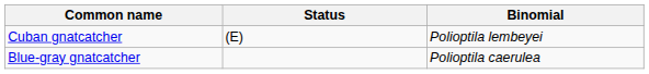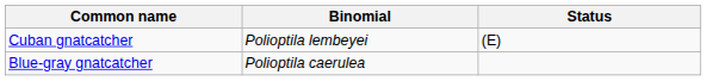 <table width=60% class="wikitable">
 <tr>
 <th width=34%>Common name</th>
+<th width=34%>Binomial</th>
 <th width=32%>Status</th>
-<th width=34%>Binomial</th>
 </tr>
 <tr>
 <td><a href='#'>Cuban gnatcatcher</a></td>
+<td><em>Polioptila lembeyei</em></td>
 <td>(E)</td>
-<td><em>Polioptila lembeyei</em></td>
 </tr>
 <tr>
 <td><a href='#'>Blue-gray gnatcatcher</a></td>
+<td><em>Polioptila caerulea</em></td>
 <td></td>
-<td><em>Polioptila caerulea</em></td>
 </tr>
 </table>
